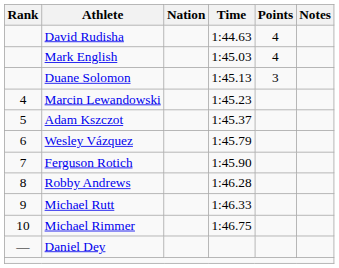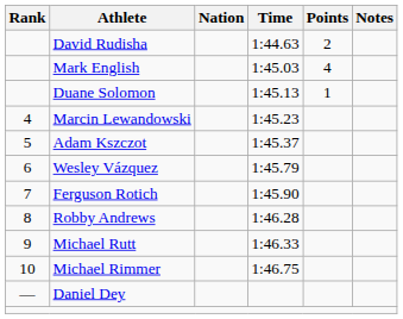 <table class="wikitable mw-datatable sortable" style="text-align:center;">
 <tr>
 <th>Rank</th>
 <th>Athlete</th>
 <th>Nation</th>
 <th>Time</th>
 <th>Points</th>
 <th>Notes</th>
 </tr>
 <tr>
 <td></td>
 <td align=left><a href='#'>David Rudisha</a></td>
 <td align=left></td>
 <td>1:44.63</td>
-<td>4</td>
+<td>2</td>
 <td></td>
 </tr>
 <tr>
 <td></td>
 <td align=left><a href='#'>Mark English</a></td>
 <td align=left></td>
 <td>1:45.03</td>
 <td>4</td>
 <td></td>
 </tr>
 <tr>
 <td></td>
 <td align=left><a href='#'>Duane Solomon</a></td>
 <td align=left></td>
 <td>1:45.13</td>
-<td>3</td>
+<td>1</td>
 <td></td>
 </tr>
 <tr>
 <td>4</td>
 <td align=left><a href='#'>Marcin Lewandowski</a></td>
 <td align=left></td>
 <td>1:45.23</td>
 <td></td>
 <td></td>
 </tr>
 <tr>
 <td>5</td>
 <td align=left><a href='#'>Adam Kszczot</a></td>
 <td align=left></td>
 <td>1:45.37</td>
 <td></td>
 <td></td>
 </tr>
 <tr>
 <td>6</td>
 <td align=left><a href='#'>Wesley Vázquez</a></td>
 <td align=left></td>
 <td>1:45.79</td>
 <td></td>
 <td></td>
 </tr>
 <tr>
 <td>7</td>
 <td align=left><a href='#'>Ferguson Rotich</a></td>
 <td align=left></td>
 <td>1:45.90</td>
 <td></td>
 <td></td>
 </tr>
 <tr>
 <td>8</td>
 <td align=left><a href='#'>Robby Andrews</a></td>
 <td align=left></td>
 <td>1:46.28</td>
 <td></td>
 <td></td>
 </tr>
 <tr>
 <td>9</td>
 <td align=left><a href='#'>Michael Rutt</a></td>
 <td align=left></td>
 <td>1:46.33</td>
 <td></td>
 <td></td>
 </tr>
 <tr>
 <td>10</td>
 <td align=left><a href='#'>Michael Rimmer</a></td>
 <td align=left></td>
 <td>1:46.75</td>
 <td></td>
 <td></td>
 </tr>
 <tr>
 <td>—</td>
 <td align=left><a href='#'>Daniel Dey</a></td>
 <td align=left></td>
 <td></td>
 <td></td>
 <td></td>
 </tr>
 <tr class="sortbottom">
 <td colspan=6></td>
 </tr>
 </table>
